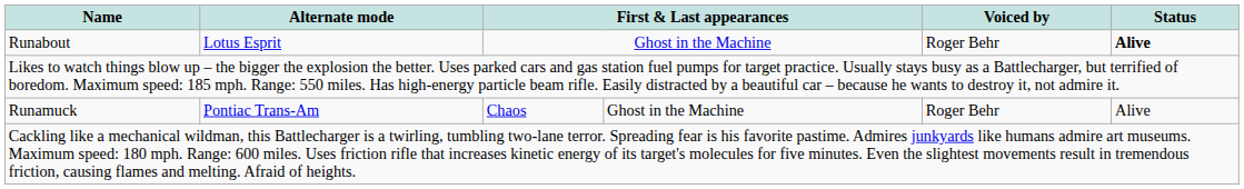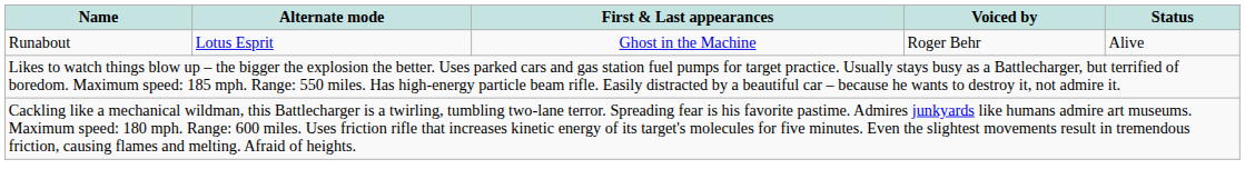 <table class="wikitable">
 <tr>
 <th style="background-color: #C5E4E1">Name</th>
 <th style="background-color: #C5E4E1">Alternate mode</th>
 <th colspan="2" align="center" style="background-color: #C5E4E1">First & Last appearances</th>
 <th style="background-color: #C5E4E1">Voiced by</th>
 <th style="background-color: #C5E4E1">Status</th>
 </tr>
 <tr>
 <td>Runabout</td>
 <td><a href='#'>Lotus Esprit</a></td>
 <td colspan="2" align="center"><a href='#'>Ghost in the Machine</a></td>
 <td>Roger Behr</td>
-<td><strong>Alive</strong></td>
+<td>Alive</td>
 </tr>
 <tr>
 <td colspan="6" valign="top">Likes to watch things blow up – the bigger the explosion the better. Uses parked cars and gas station fuel pumps for target practice. Usually stays busy as a Battlecharger, but terrified of boredom. Maximum speed: 185 mph. Range: 550 miles. Has high-energy particle beam rifle. Easily distracted by a beautiful car – because he wants to destroy it, not admire it.</td>
 </tr>
 <tr>
-<td>Runamuck</td>
-<td><a href='#'>Pontiac Trans-Am</a></td>
-<td><a href='#'>Chaos</a></td>
-<td>Ghost in the Machine</td>
-<td>Roger Behr</td>
-<td>Alive</td>
-</tr>
-<tr>
 <td colspan="6" valign="top">Cackling like a mechanical wildman, this Battlecharger is a twirling, tumbling two-lane terror. Spreading fear is his favorite pastime. Admires <a href='#'>junkyards</a> like humans admire art museums. Maximum speed: 180 mph. Range: 600 miles. Uses friction rifle that increases kinetic energy of its target's molecules for five minutes. Even the slightest movements result in tremendous friction, causing flames and melting. Afraid of heights.</td>
 </tr>
 </table>
